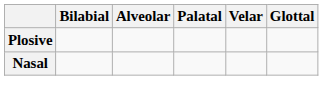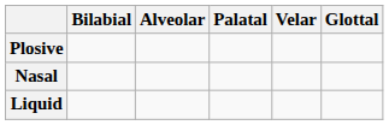 <table class="wikitable">
 <tr>
 <th></th>
 <th>Bilabial</th>
 <th>Alveolar</th>
 <th>Palatal</th>
 <th>Velar</th>
 <th>Glottal</th>
 </tr>
 <tr>
 <th>Plosive</th>
 <td></td>
 <td></td>
 <td></td>
 <td></td>
 <td></td>
 </tr>
 <tr>
 <th>Nasal</th>
 <td></td>
 <td></td>
 <td></td>
 <td></td>
 <td></td>
 </tr>
+<tr>
+<th>Liquid</th>
+<td></td>
+<td></td>
+<td></td>
+<td></td>
+<td></td>
+</tr>
 </table>
